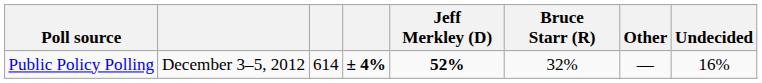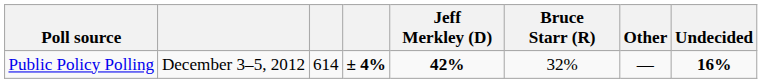 <table class="wikitable" style="text-align:center">
 <tr valign= bottom>
 <th>Poll source</th>
 <th></th>
 <th></th>
 <th></th>
 <th style="width:100px;">Jeff<br>Merkley (D)</th>
 <th style="width:100px;">Bruce<br>Starr (R)</th>
 <th>Other</th>
 <th>Undecided</th>
 </tr>
 <tr>
 <td align=left><a href='#'>Public Policy Polling</a></td>
 <td>December 3–5, 2012</td>
 <td>614</td>
 <td><strong>± 4%</strong></td>
-<td><strong>52%</strong></td>
+<td><strong>42%</strong></td>
 <td>32%</td>
 <td>—</td>
-<td>16%</td>
+<td><strong>16%</strong></td>
 </tr>
 </table>
